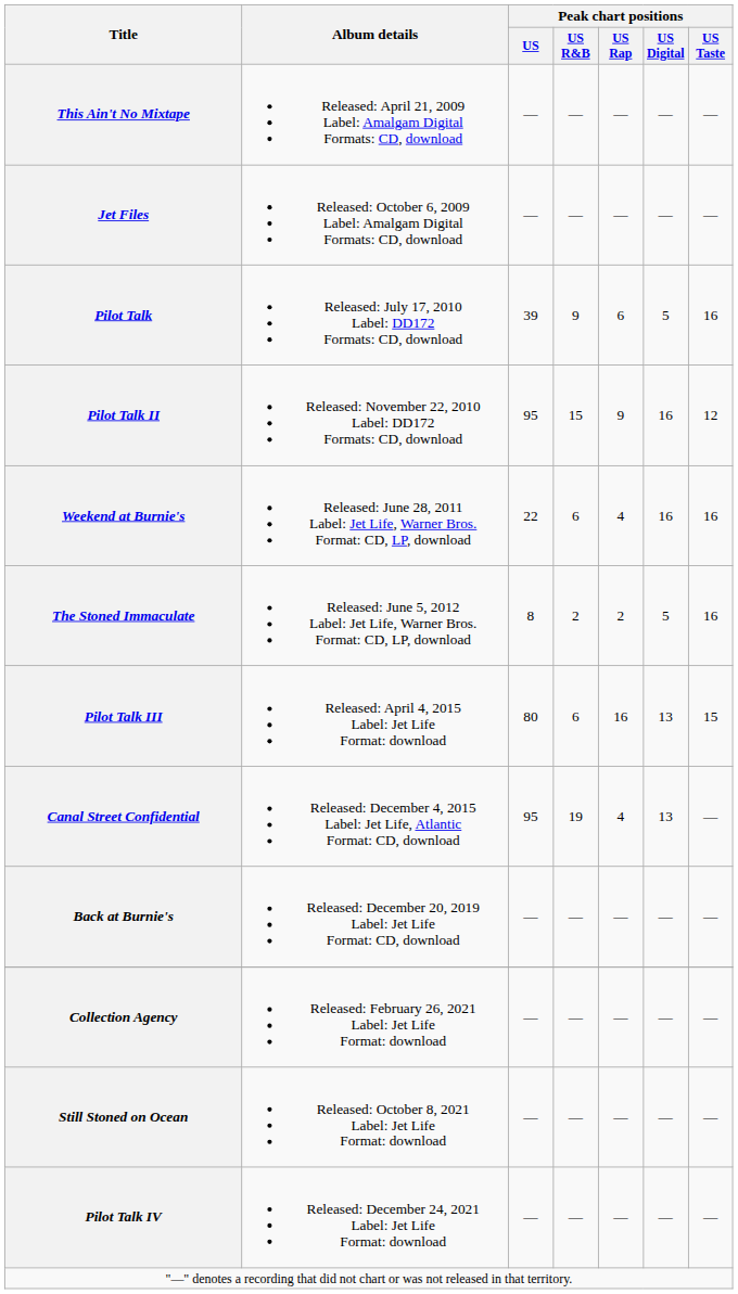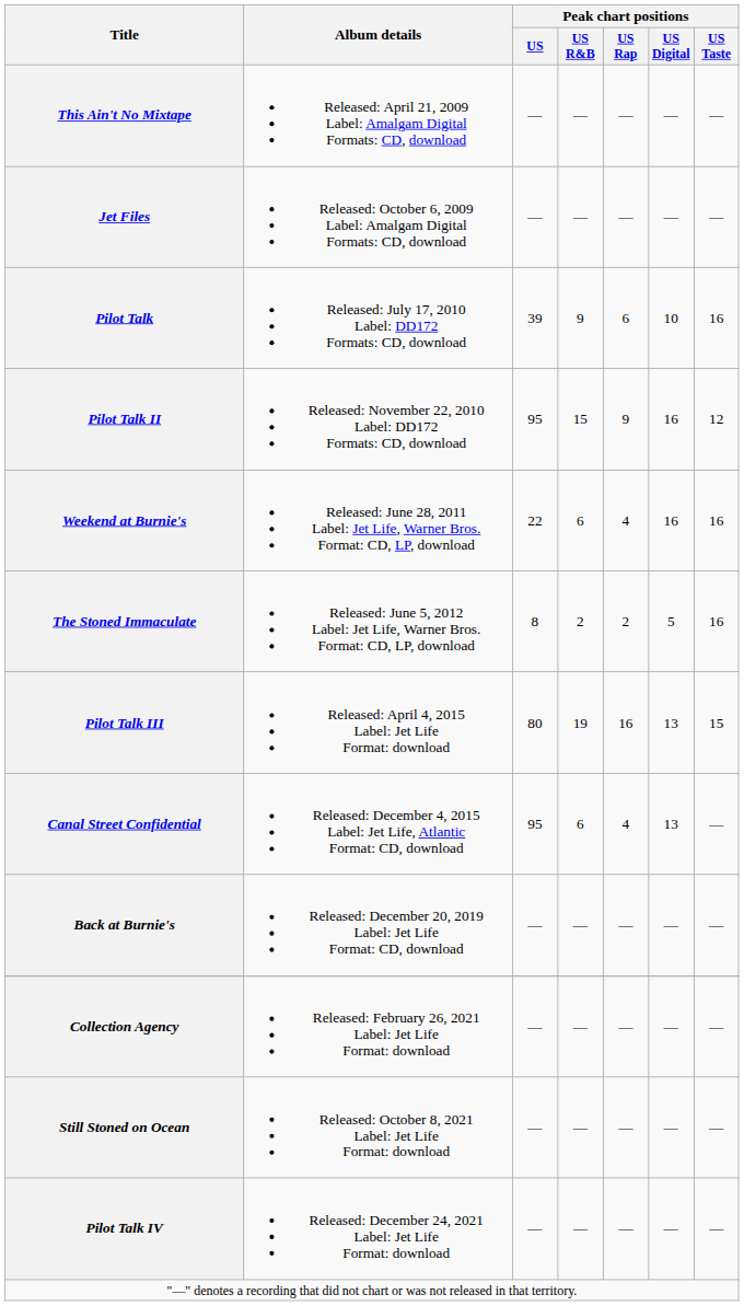 <table class="wikitable plainrowheaders" style="text-align:center;">
 <tr>
 <th scope="col" rowspan="2" style="width:16em;">Title</th>
 <th scope="col" rowspan="2" style="width:18em;">Album details</th>
 <th scope="col" colspan="10">Peak chart positions</th>
 </tr>
 <tr>
 <th scope="col" style="width:3em;font-size:90%;"><a href='#'>US</a><br></th>
 <th scope="col" style="width:3em;font-size:90%;"><a href='#'>US<br>R&B</a><br></th>
 <th scope="col" style="width:3em;font-size:90%;"><a href='#'>US<br>Rap</a><br></th>
 <th scope="col" style="width:3em;font-size:90%;"><a href='#'>US<br>Digital</a><br></th>
 <th scope="col" style="width:3em;font-size:90%;"><a href='#'>US<br>Taste</a><br></th>
 </tr>
 <tr>
 <th scope="row"><em><a href='#'>This Ain't No Mixtape</a></em></th>
 <td><br><ul><li>Released: April 21, 2009</li><li>Label: <a href='#'>Amalgam Digital</a></li><li>Formats: <a href='#'>CD</a>, <a href='#'>download</a></li></ul></td>
 <td>—</td>
 <td>—</td>
 <td>—</td>
 <td>—</td>
 <td>—</td>
 </tr>
 <tr>
 <th scope="row"><em><a href='#'>Jet Files</a></em></th>
 <td><br><ul><li>Released: October 6, 2009</li><li>Label: Amalgam Digital</li><li>Formats: CD, download</li></ul></td>
 <td>—</td>
 <td>—</td>
 <td>—</td>
 <td>—</td>
 <td>—</td>
 </tr>
 <tr>
 <th scope="row"><em><a href='#'>Pilot Talk</a></em></th>
 <td><br><ul><li>Released: July 17, 2010</li><li>Label: <a href='#'>DD172</a></li><li>Formats: CD, download</li></ul></td>
 <td>39</td>
 <td>9</td>
 <td>6</td>
-<td>5</td>
+<td>10</td>
 <td>16</td>
 </tr>
 <tr>
 <th scope="row"><em><a href='#'>Pilot Talk II</a></em></th>
 <td><br><ul><li>Released: November 22, 2010</li><li>Label: DD172</li><li>Formats: CD, download</li></ul></td>
 <td>95</td>
 <td>15</td>
 <td>9</td>
 <td>16</td>
 <td>12</td>
 </tr>
 <tr>
 <th scope="row"><em><a href='#'>Weekend at Burnie's</a></em></th>
 <td><br><ul><li>Released: June 28, 2011</li><li>Label: <a href='#'>Jet Life</a>, <a href='#'>Warner Bros.</a></li><li>Format: CD, <a href='#'>LP</a>, download</li></ul></td>
 <td>22</td>
 <td>6</td>
 <td>4</td>
 <td>16</td>
 <td>16</td>
 </tr>
 <tr>
 <th scope="row"><em><a href='#'>The Stoned Immaculate</a></em></th>
 <td><br><ul><li>Released: June 5, 2012</li><li>Label: Jet Life, Warner Bros.</li><li>Format: CD, LP, download</li></ul></td>
 <td>8</td>
 <td>2</td>
 <td>2</td>
 <td>5</td>
 <td>16</td>
 </tr>
 <tr>
 <th scope="row"><em><a href='#'>Pilot Talk III</a></em></th>
 <td><br><ul><li>Released: April 4, 2015</li><li>Label: Jet Life</li><li>Format: download</li></ul></td>
 <td>80</td>
-<td>6</td>
+<td>19</td>
 <td>16</td>
 <td>13</td>
 <td>15</td>
 </tr>
 <tr>
 <th scope="row"><em><a href='#'>Canal Street Confidential</a></em></th>
 <td><br><ul><li>Released: December 4, 2015</li><li>Label: Jet Life, <a href='#'>Atlantic</a></li><li>Format: CD, download</li></ul></td>
 <td>95</td>
-<td>19</td>
+<td>6</td>
 <td>4</td>
 <td>13</td>
 <td>—</td>
 </tr>
 <tr>
 <th scope="row"><em>Back at Burnie's</em></th>
 <td><br><ul><li>Released: December 20, 2019</li><li>Label: Jet Life</li><li>Format: CD, download</li></ul></td>
 <td>—</td>
 <td>—</td>
 <td>—</td>
 <td>—</td>
 <td>—</td>
 </tr>
 <tr>
 </tr>
 <tr>
 <th scope="row"><em>Collection Agency</em></th>
 <td><br><ul><li>Released: February 26, 2021</li><li>Label: Jet Life</li><li>Format: download</li></ul></td>
 <td>—</td>
 <td>—</td>
 <td>—</td>
 <td>—</td>
 <td>—</td>
 </tr>
 <tr>
 <th scope="row"><em>Still Stoned on Ocean</em></th>
 <td><br><ul><li>Released: October 8, 2021</li><li>Label: Jet Life</li><li>Format: download</li></ul></td>
 <td>—</td>
 <td>—</td>
 <td>—</td>
 <td>—</td>
 <td>—</td>
 </tr>
 <tr>
 <th scope="row"><em>Pilot Talk IV</em></th>
 <td><br><ul><li>Released: December 24, 2021</li><li>Label: Jet Life</li><li>Format: download</li></ul></td>
 <td>—</td>
 <td>—</td>
 <td>—</td>
 <td>—</td>
 <td>—</td>
 </tr>
 <tr>
 <td colspan="7" style="font-size:90%">"—" denotes a recording that did not chart or was not released in that territory.</td>
 </tr>
 </table>
